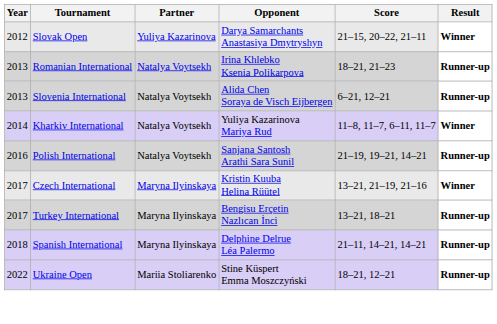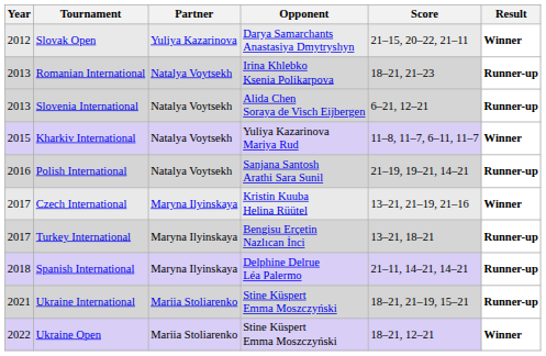 <table class="sortable wikitable" style="font-size: 90%;">
 <tr>
 <th>Year</th>
 <th>Tournament</th>
 <th>Partner</th>
 <th>Opponent</th>
 <th>Score</th>
 <th>Result</th>
 </tr>
 <tr style="background:#E9E9E9">
 <td align="center">2012</td>
 <td align="left"><a href='#'>Slovak Open</a></td>
 <td align="left"> <a href='#'>Yuliya Kazarinova</a></td>
 <td align="left"> <a href='#'>Darya Samarchants</a><br> <a href='#'>Anastasiya Dmytryshyn</a></td>
 <td align="left">21–15, 20–22, 21–11</td>
 <td style="text-align:left; background:white"> <strong>Winner</strong></td>
 </tr>
 <tr style="background:#D5D5D5">
 <td align="center">2013</td>
 <td align="left"><a href='#'>Romanian International</a></td>
 <td align="left"> <a href='#'>Natalya Voytsekh</a></td>
 <td align="left"> <a href='#'>Irina Khlebko</a><br> <a href='#'>Ksenia Polikarpova</a></td>
 <td align="left">18–21, 21–23</td>
 <td style="text-align:left; background:white"> <strong>Runner-up</strong></td>
 </tr>
 <tr style="background:#D5D5D5">
 <td align="center">2013</td>
 <td align="left"><a href='#'>Slovenia International</a></td>
 <td align="left"> Natalya Voytsekh</td>
 <td align="left"> <a href='#'>Alida Chen</a><br> <a href='#'>Soraya de Visch Eijbergen</a></td>
 <td align="left">6–21, 12–21</td>
 <td style="text-align:left; background:white"> <strong>Runner-up</strong></td>
 </tr>
 <tr style="background:#D8CEF6">
-<td align="center">2014</td>
+<td align="center">2015</td>
 <td align="left"><a href='#'>Kharkiv International</a></td>
 <td align="left"> Natalya Voytsekh</td>
 <td align="left"> Yuliya Kazarinova<br> <a href='#'>Mariya Rud</a></td>
 <td align="left">11–8, 11–7, 6–11, 11–7</td>
 <td style="text-align:left; background:white"> <strong>Winner</strong></td>
 </tr>
 <tr style="background:#D5D5D5">
 <td align="center">2016</td>
 <td align="left"><a href='#'>Polish International</a></td>
 <td align="left"> Natalya Voytsekh</td>
 <td align="left"> <a href='#'>Sanjana Santosh</a> <br> <a href='#'>Arathi Sara Sunil</a></td>
 <td align="left">21–19, 19–21, 14–21</td>
 <td style="text-align:left; background:white"> <strong>Runner-up</strong></td>
 </tr>
 <tr style="background:#E9E9E9">
 <td align="center">2017</td>
 <td align="left"><a href='#'>Czech International</a></td>
 <td align="left"> <a href='#'>Maryna Ilyinskaya</a></td>
 <td align="left"> <a href='#'>Kristin Kuuba</a><br> <a href='#'>Helina Rüütel</a></td>
 <td align="left">13–21, 21–19, 21–16</td>
 <td style="text-align:left; background:white"> <strong>Winner</strong></td>
 </tr>
 <tr style="background:#D5D5D5">
 <td align="center">2017</td>
 <td align="left"><a href='#'>Turkey International</a></td>
 <td align="left"> Maryna Ilyinskaya</td>
 <td align="left"> <a href='#'>Bengisu Erçetin</a><br> <a href='#'>Nazlıcan İnci</a></td>
 <td align="left">13–21, 18–21</td>
 <td style="text-align:left; background:white"> <strong>Runner-up</strong></td>
 </tr>
 <tr style="background:#D8CEF6">
 <td align="center">2018</td>
 <td align="left"><a href='#'>Spanish International</a></td>
 <td align="left"> Maryna Ilyinskaya</td>
 <td align="left"> <a href='#'>Delphine Delrue</a><br> <a href='#'>Léa Palermo</a></td>
 <td align="left">21–11, 14–21, 14–21</td>
 <td style="text-align:left; background:white"> <strong>Runner-up</strong></td>
 </tr>
+<tr style="background:#D5D5D5">
+<td align="center">2021</td>
+<td align="left"><a href='#'>Ukraine International</a></td>
+<td align="left"> <a href='#'>Mariia Stoliarenko</a></td>
+<td align="left"> <a href='#'>Stine Küspert</a><br> <a href='#'>Emma Moszczyński</a></td>
+<td align="left">18–21, 21–19, 15–21</td>
+<td style="text-align:left; background:white"> <strong>Runner-up</strong></td>
+</tr>
 <tr style="background:#D8CEF6">
 <td align="center">2022</td>
 <td align="left"><a href='#'>Ukraine Open</a></td>
 <td align="left"> Mariia Stoliarenko</td>
 <td align="left"> Stine Küspert<br> Emma Moszczyński</td>
 <td align="left">18–21, 12–21</td>
-<td style="text-align:left; background:white"> <strong>Runner-up</strong></td>
+<td style="text-align:left; background:white"> <strong>Winner</strong></td>
 </tr>
 </table>
